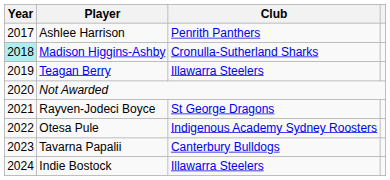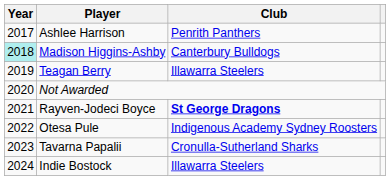 <table class="wikitable">
 <tr>
 <th>Year</th>
 <th>Player</th>
 <th>Club</th>
 <th></th>
 </tr>
 <tr>
 <td>2017</td>
 <td>Ashlee Harrison</td>
 <td> <a href='#'>Penrith Panthers</a></td>
 <td></td>
 </tr>
 <tr>
 <td style="background: paleturquoise;">2018</td>
 <td><a href='#'>Madison Higgins-Ashby</a></td>
-<td> <a href='#'>Cronulla-Sutherland Sharks</a></td>
+<td> <a href='#'>Canterbury Bulldogs</a></td>
 <td></td>
 </tr>
 <tr>
 <td>2019</td>
 <td><a href='#'>Teagan Berry</a></td>
 <td> <a href='#'>Illawarra Steelers</a></td>
 <td></td>
 </tr>
 <tr>
 <td>2020</td>
 <td colspan=3><em>Not Awarded</em></td>
 </tr>
 <tr>
 <td>2021</td>
 <td>Rayven-Jodeci Boyce</td>
-<td> <a href='#'>St George Dragons</a></td>
+<td><strong> <a href='#'>St George Dragons</a></strong></td>
 <td></td>
 </tr>
 <tr>
 <td>2022</td>
 <td>Otesa Pule</td>
 <td> <a href='#'>Indigenous Academy Sydney Roosters</a></td>
 <td></td>
 </tr>
 <tr>
 <td>2023</td>
 <td>Tavarna Papalii</td>
-<td> <a href='#'>Canterbury Bulldogs</a></td>
+<td> <a href='#'>Cronulla-Sutherland Sharks</a></td>
 <td></td>
 </tr>
 <tr>
 <td>2024</td>
 <td>Indie Bostock</td>
 <td> <a href='#'>Illawarra Steelers</a></td>
 <td></td>
 </tr>
 </table>
